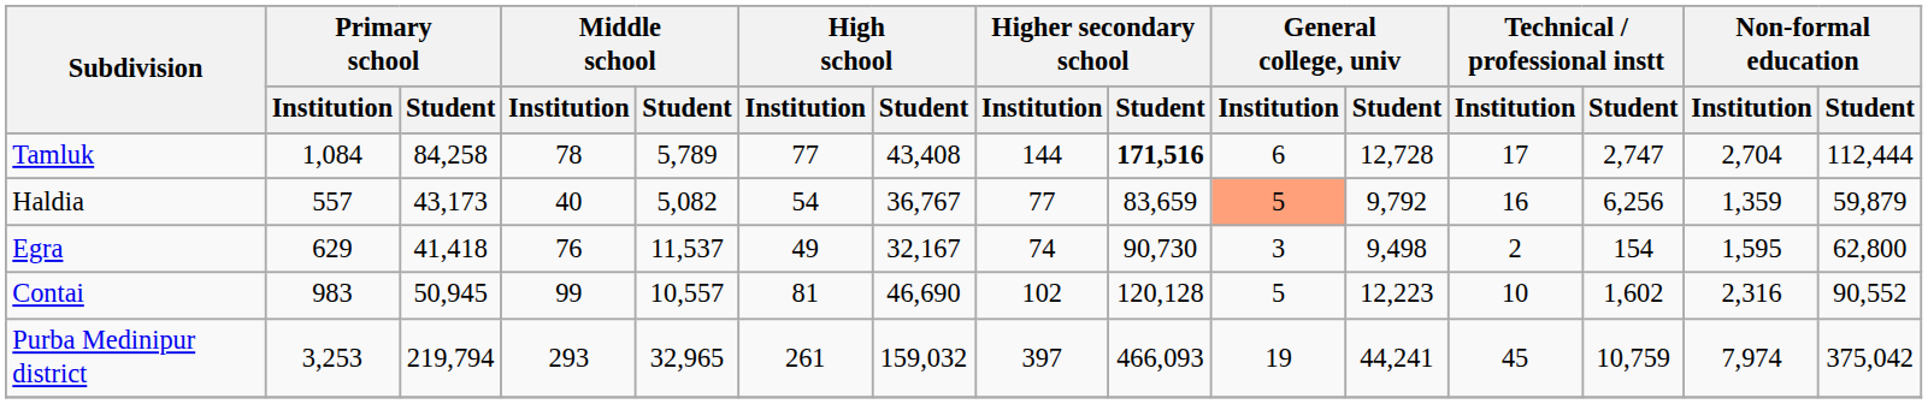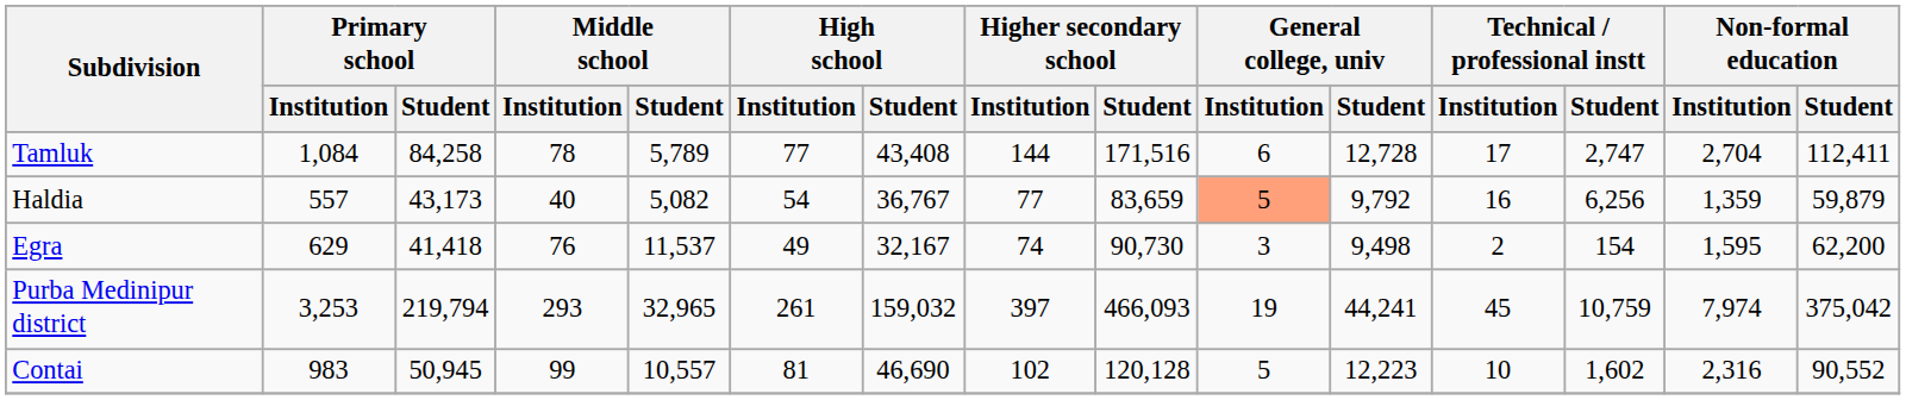 <table class="wikitable" style="text-align:center;font-size: 9pt">
 <tr>
 <th width="110" rowspan="2">Subdivision</th>
 <th colspan="2">Primary<br>school</th>
 <th colspan="2">Middle<br>school</th>
 <th colspan="2">High<br>school</th>
 <th colspan="2">Higher secondary<br>school</th>
 <th colspan="2">General<br>college, univ</th>
 <th colspan="2">Technical /<br>professional instt</th>
 <th colspan="2">Non-formal<br>education</th>
 </tr>
 <tr>
 <th width="30">Institution</th>
 <th width="30">Student</th>
 <th width="30">Institution</th>
 <th width="30">Student</th>
 <th width="30">Institution</th>
 <th width="30">Student</th>
 <th width="30">Institution</th>
 <th width="30">Student</th>
 <th width="30">Institution</th>
 <th width="30">Student</th>
 <th width="30">Institution</th>
 <th width="30">Student</th>
 <th width="30">Institution</th>
 <th width="30">Student<br></th>
 </tr>
 <tr>
 <td align=left><a href='#'>Tamluk</a></td>
 <td align="center">1,084</td>
 <td align="center">84,258</td>
 <td align="center">78</td>
 <td align="center">5,789</td>
 <td align="center">77</td>
 <td align="center">43,408</td>
 <td align="center">144</td>
-<td align="center"><strong>171,516</strong></td>
+<td align="center">171,516</td>
 <td align="center">6</td>
 <td align="center">12,728</td>
 <td align="center">17</td>
 <td align="center">2,747</td>
 <td align="center">2,704</td>
-<td align="center">112,444</td>
+<td align="center">112,411</td>
 </tr>
 <tr>
 <td align=left>Haldia</td>
 <td align="center">557</td>
 <td align="center">43,173</td>
 <td align="center">40</td>
 <td align="center">5,082</td>
 <td align="center">54</td>
 <td align="center">36,767</td>
 <td align="center">77</td>
 <td align="center">83,659</td>
 <td align="center" style="background: lightsalmon;">5</td>
 <td align="center">9,792</td>
 <td align="center">16</td>
 <td align="center">6,256</td>
 <td align="center">1,359</td>
 <td align="center">59,879</td>
 </tr>
 <tr>
 <td align=left><a href='#'>Egra</a></td>
 <td align="center">629</td>
 <td align="center">41,418</td>
 <td align="center">76</td>
 <td align="center">11,537</td>
 <td align="center">49</td>
 <td align="center">32,167</td>
 <td align="center">74</td>
 <td align="center">90,730</td>
 <td align="center">3</td>
 <td align="center">9,498</td>
 <td align="center">2</td>
 <td align="center">154</td>
 <td align="center">1,595</td>
-<td align="center">62,800</td>
+<td align="center">62,200</td>
+</tr>
+<tr>
+<td align=left><a href='#'>Purba Medinipur district</a></td>
+<td align="center">3,253</td>
+<td align="center">219,794</td>
+<td align="center">293</td>
+<td align="center">32,965</td>
+<td align="center">261</td>
+<td align="center">159,032</td>
+<td align="center">397</td>
+<td align="center">466,093</td>
+<td align="center">19</td>
+<td align="center">44,241</td>
+<td align="center">45</td>
+<td align="center">10,759</td>
+<td align="center">7,974</td>
+<td align="center">375,042</td>
 </tr>
 <tr>
 <td align=left><a href='#'>Contai</a></td>
 <td align="center">983</td>
 <td align="center">50,945</td>
 <td align="center">99</td>
 <td align="center">10,557</td>
 <td align="center">81</td>
 <td align="center">46,690</td>
 <td align="center">102</td>
 <td align="center">120,128</td>
 <td align="center">5</td>
 <td align="center">12,223</td>
 <td align="center">10</td>
 <td align="center">1,602</td>
 <td align="center">2,316</td>
 <td align="center">90,552</td>
 </tr>
 <tr>
-<td align=left><a href='#'>Purba Medinipur district</a></td>
-<td align="center">3,253</td>
-<td align="center">219,794</td>
-<td align="center">293</td>
-<td align="center">32,965</td>
-<td align="center">261</td>
-<td align="center">159,032</td>
-<td align="center">397</td>
-<td align="center">466,093</td>
-<td align="center">19</td>
-<td align="center">44,241</td>
-<td align="center">45</td>
-<td align="center">10,759</td>
-<td align="center">7,974</td>
-<td align="center">375,042</td>
-</tr>
-<tr>
 </tr>
 </table>
